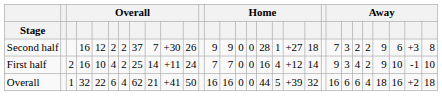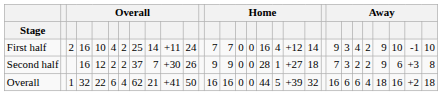 <table class="wikitable" style="text-align: right;">
 <tr>
 <th rawspan=2></th>
 <th rawspan=2></th>
 <th colspan=9>Overall</th>
 <th rawspan=1></th>
 <th colspan=8>Home</th>
 <th rawspan=1></th>
 <th colspan=8>Away</th>
 </tr>
 <tr>
 <th>Stage</th>
 <th></th>
 <th></th>
 <th></th>
 <th></th>
 <th></th>
 <th></th>
 <th></th>
 <th></th>
 <th></th>
 <th></th>
 <th></th>
 <th></th>
 <th></th>
 <th></th>
 <th></th>
 <th></th>
 <th></th>
 <th></th>
 <th></th>
 <th></th>
 <th></th>
 <th></th>
 <th></th>
 <th></th>
 <th></th>
 <th></th>
 <th></th>
 <th></th>
 </tr>
 <tr>
+<td align="left">First half</td>
+<td></td>
+<td>2</td>
+<td>16</td>
+<td>10</td>
+<td>4</td>
+<td>2</td>
+<td>25</td>
+<td>14</td>
+<td>+11</td>
+<td>24</td>
+<td></td>
+<td>7</td>
+<td>7</td>
+<td>0</td>
+<td>0</td>
+<td>16</td>
+<td>4</td>
+<td>+12</td>
+<td>14</td>
+<td></td>
+<td>9</td>
+<td>3</td>
+<td>4</td>
+<td>2</td>
+<td>9</td>
+<td>10</td>
+<td>-1</td>
+<td>10</td>
+</tr>
+<tr>
 <td align="left">Second half</td>
 <td></td>
 <td></td>
 <td>16</td>
 <td>12</td>
 <td>2</td>
 <td>2</td>
 <td>37</td>
 <td>7</td>
 <td>+30</td>
 <td>26</td>
 <td></td>
 <td>9</td>
 <td>9</td>
 <td>0</td>
 <td>0</td>
 <td>28</td>
 <td>1</td>
 <td>+27</td>
 <td>18</td>
 <td></td>
 <td>7</td>
 <td>3</td>
 <td>2</td>
 <td>2</td>
 <td>9</td>
 <td>6</td>
 <td>+3</td>
 <td>8</td>
-</tr>
-<tr>
-<td align="left">First half</td>
-<td></td>
-<td>2</td>
-<td>16</td>
-<td>10</td>
-<td>4</td>
-<td>2</td>
-<td>25</td>
-<td>14</td>
-<td>+11</td>
-<td>24</td>
-<td></td>
-<td>7</td>
-<td>7</td>
-<td>0</td>
-<td>0</td>
-<td>16</td>
-<td>4</td>
-<td>+12</td>
-<td>14</td>
-<td></td>
-<td>9</td>
-<td>3</td>
-<td>4</td>
-<td>2</td>
-<td>9</td>
-<td>10</td>
-<td>-1</td>
-<td>10</td>
 </tr>
 <tr>
 <td align="left">Overall</td>
 <td></td>
 <td>1</td>
 <td>32</td>
 <td>22</td>
 <td>6</td>
 <td>4</td>
 <td>62</td>
 <td>21</td>
 <td>+41</td>
 <td>50</td>
 <td></td>
 <td>16</td>
 <td>16</td>
 <td>0</td>
 <td>0</td>
 <td>44</td>
 <td>5</td>
 <td>+39</td>
 <td>32</td>
 <td></td>
 <td>16</td>
 <td>6</td>
 <td>6</td>
 <td>4</td>
 <td>18</td>
 <td>16</td>
 <td>+2</td>
 <td>18</td>
 </tr>
 </table>
